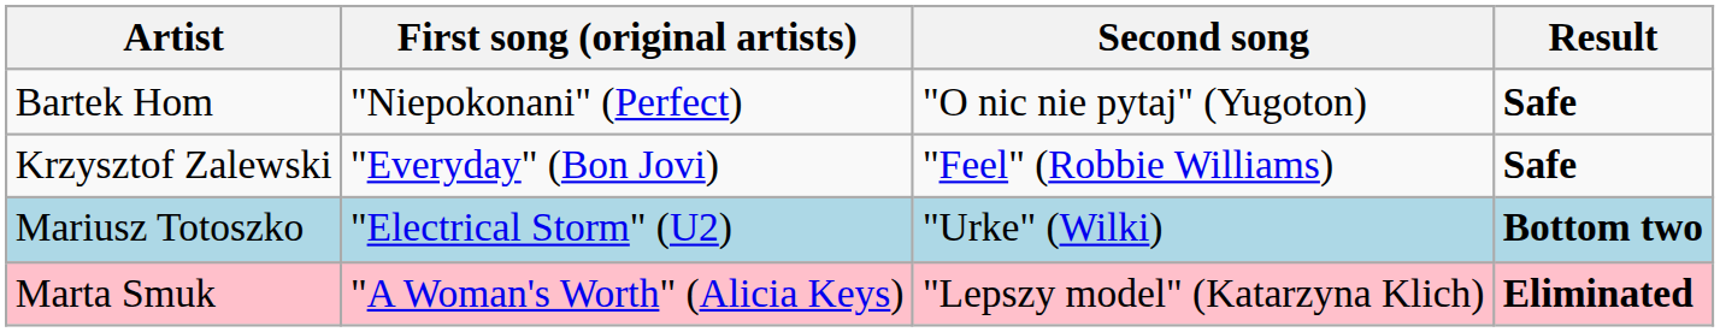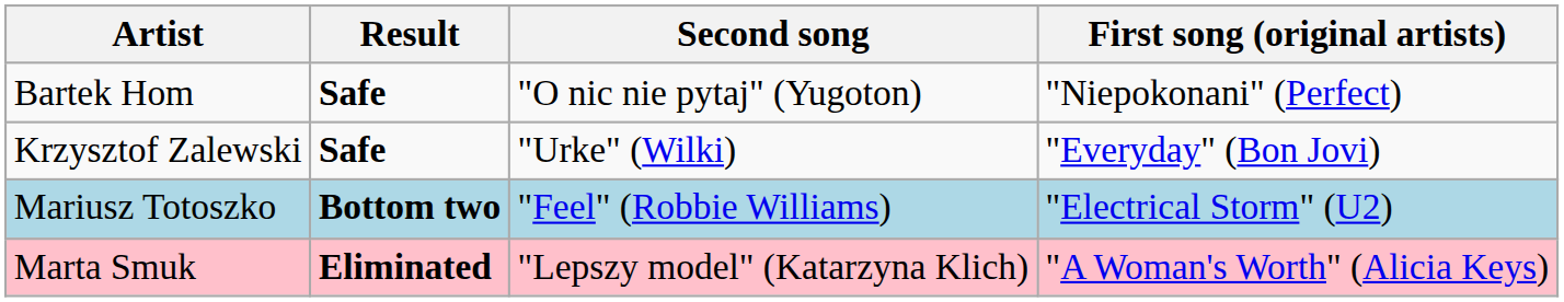 <table class=wikitable>
 <tr>
 <th>Artist</th>
+<th>Result</th>
+<th>Second song</th>
 <th>First song (original artists)</th>
-<th>Second song</th>
-<th>Result</th>
 </tr>
 <tr>
 <td>Bartek Hom</td>
+<td><strong>Safe</strong></td>
+<td>"O nic nie pytaj" (Yugoton)</td>
 <td>"Niepokonani" (<a href='#'>Perfect</a>)</td>
-<td>"O nic nie pytaj" (Yugoton)</td>
-<td><strong>Safe</strong></td>
 </tr>
 <tr>
 <td>Krzysztof Zalewski</td>
+<td><strong>Safe</strong></td>
+<td>"Urke" (<a href='#'>Wilki</a>)</td>
 <td>"<a href='#'>Everyday</a>" (<a href='#'>Bon Jovi</a>)</td>
-<td>"<a href='#'>Feel</a>" (<a href='#'>Robbie Williams</a>)</td>
-<td><strong>Safe</strong></td>
 </tr>
 <tr style="background:lightblue;">
 <td>Mariusz Totoszko</td>
+<td><strong>Bottom two</strong></td>
+<td>"<a href='#'>Feel</a>" (<a href='#'>Robbie Williams</a>)</td>
 <td>"<a href='#'>Electrical Storm</a>" (<a href='#'>U2</a>)</td>
-<td>"Urke" (<a href='#'>Wilki</a>)</td>
-<td><strong>Bottom two</strong></td>
 </tr>
 <tr style="background:pink;">
 <td>Marta Smuk</td>
+<td><strong>Eliminated</strong></td>
+<td>"Lepszy model" (Katarzyna Klich)</td>
 <td>"<a href='#'>A Woman's Worth</a>" (<a href='#'>Alicia Keys</a>)</td>
-<td>"Lepszy model" (Katarzyna Klich)</td>
-<td><strong>Eliminated</strong></td>
 </tr>
 </table>
